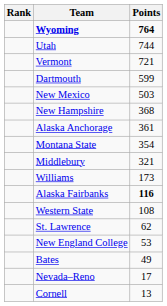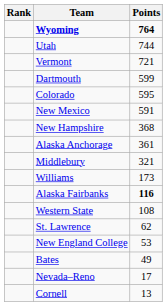 <table class="wikitable sortable" style="text-align:center">
 <tr>
 <th>Rank</th>
 <th>Team</th>
 <th>Points</th>
 </tr>
 <tr>
 <td></td>
 <td align=left><strong><a href='#'>Wyoming</a></strong></td>
 <td><strong>764</strong></td>
 </tr>
 <tr>
 <td></td>
 <td align=left><a href='#'>Utah</a></td>
 <td>744</td>
 </tr>
 <tr>
 <td></td>
 <td align=left><a href='#'>Vermont</a></td>
 <td>721</td>
 </tr>
 <tr>
 <td></td>
 <td align=left><a href='#'>Dartmouth</a></td>
 <td>599</td>
 </tr>
 <tr>
 <td></td>
+<td align=left><a href='#'>Colorado</a></td>
+<td>595</td>
+</tr>
+<tr>
+<td></td>
 <td align=left><a href='#'>New Mexico</a></td>
-<td>503</td>
+<td>591</td>
 </tr>
 <tr>
 <td></td>
 <td align=left><a href='#'>New Hampshire</a></td>
 <td>368</td>
 </tr>
 <tr>
 <td></td>
 <td align=left><a href='#'>Alaska Anchorage</a></td>
 <td>361</td>
-</tr>
-<tr>
-<td></td>
-<td align=left><a href='#'>Montana State</a></td>
-<td>354</td>
 </tr>
 <tr>
 <td></td>
 <td align=left><a href='#'>Middlebury</a></td>
 <td>321</td>
 </tr>
 <tr>
 <td></td>
 <td align=left><a href='#'>Williams</a></td>
 <td>173</td>
 </tr>
 <tr>
 <td></td>
 <td align=left><a href='#'>Alaska Fairbanks</a></td>
 <td><strong>116</strong></td>
 </tr>
 <tr>
 <td></td>
 <td align=left><a href='#'>Western State</a></td>
 <td>108</td>
 </tr>
 <tr>
 <td></td>
 <td align=left><a href='#'>St. Lawrence</a></td>
 <td>62</td>
 </tr>
 <tr>
 <td></td>
 <td align=left><a href='#'>New England College</a></td>
 <td>53</td>
 </tr>
 <tr>
 <td></td>
 <td align=left><a href='#'>Bates</a></td>
 <td>49</td>
 </tr>
 <tr>
 <td></td>
 <td align=left><a href='#'>Nevada–Reno</a></td>
 <td>17</td>
 </tr>
 <tr>
 <td></td>
 <td align=left><a href='#'>Cornell</a></td>
 <td>13</td>
 </tr>
 </table>
